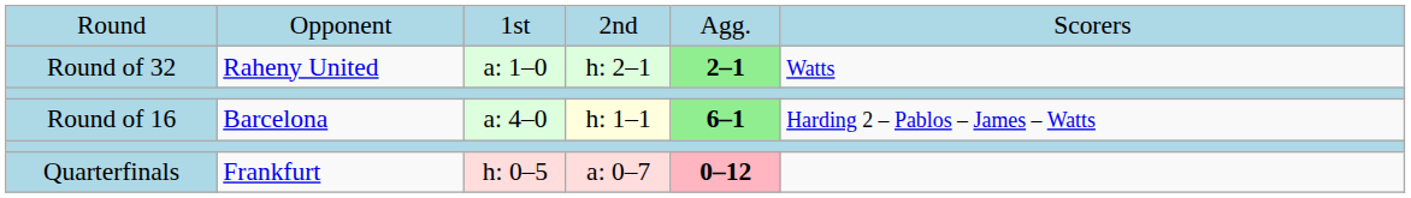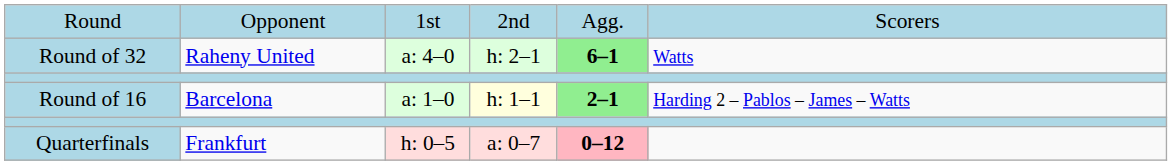 <table class="wikitable" style="text-align:center">
 <tr bgcolor=lightblue>
 <td width=150px>Round</td>
 <td width=200px>Opponent</td>
 <td width=80px>1st</td>
 <td width=80px>2nd</td>
 <td width=80px>Agg.</td>
 <td width=600px>Scorers</td>
 </tr>
 <tr>
 <td bgcolor=lightblue>Round of 32</td>
 <td align=left> <a href='#'>Raheny United</a></td>
-<td bgcolor="#ddffdd">a: 1–0</td>
+<td bgcolor="#ddffdd">a: 4–0</td>
 <td bgcolor="#ddffdd">h: 2–1</td>
-<td bgcolor=lightgreen><strong>2–1</strong></td>
+<td bgcolor=lightgreen><strong>6–1</strong></td>
 <td align=left><small><a href='#'>Watts</a></small></td>
 </tr>
 <tr bgcolor=lightblue>
 <td colspan=6></td>
 </tr>
 <tr>
 <td bgcolor=lightblue>Round of 16</td>
 <td align=left> <a href='#'>Barcelona</a></td>
-<td bgcolor="#ddffdd">a: 4–0</td>
+<td bgcolor="#ddffdd">a: 1–0</td>
 <td bgcolor="#ffffdd">h: 1–1</td>
-<td bgcolor=lightgreen><strong>6–1</strong></td>
+<td bgcolor=lightgreen><strong>2–1</strong></td>
 <td align=left><small><a href='#'>Harding</a> 2 – <a href='#'>Pablos</a> – <a href='#'>James</a> – <a href='#'>Watts</a></small></td>
 </tr>
 <tr bgcolor=lightblue>
 <td colspan=6></td>
 </tr>
 <tr>
 <td bgcolor=lightblue>Quarterfinals</td>
 <td align=left> <a href='#'>Frankfurt</a></td>
 <td bgcolor="#ffdddd">h: 0–5</td>
 <td bgcolor="#ffdddd">a: 0–7</td>
 <td bgcolor=lightpink><strong>0–12</strong></td>
 </tr>
 </table>
